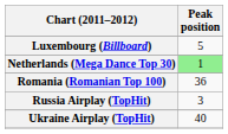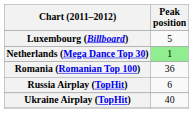 <table class="wikitable sortable plainrowheaders">
 <tr>
 <th scope="col">Chart (2011–2012)</th>
 <th scope="col">Peak<br>position</th>
 </tr>
 <tr>
 </tr>
 <tr>
 </tr>
 <tr>
 </tr>
 <tr>
 </tr>
 <tr>
 </tr>
 <tr>
 </tr>
 <tr>
 </tr>
 <tr>
 </tr>
 <tr>
 </tr>
 <tr>
 </tr>
 <tr>
 </tr>
 <tr>
 </tr>
 <tr>
 </tr>
 <tr>
 </tr>
 <tr>
 </tr>
 <tr>
 <th scope="row">Luxembourg (<em><a href='#'>Billboard</a></em>)</th>
 <td style="text-align:center;">5</td>
 </tr>
 <tr>
 </tr>
 <tr>
 <th scope="row">Netherlands (<a href='#'>Mega Dance Top 30</a>)</th>
 <td align=center style="background: lightgreen;">1</td>
 </tr>
 <tr>
 </tr>
 <tr>
 </tr>
 <tr>
 </tr>
 <tr>
 </tr>
 <tr>
 <th scope="row">Romania (<a href='#'>Romanian Top 100</a>)</th>
 <td style="text-align:center;">36</td>
 </tr>
 <tr>
 <th scope="row">Russia Airplay (<a href='#'>TopHit</a>)</th>
-<td style="text-align:center;">3</td>
+<td style="text-align:center;">6</td>
 </tr>
 <tr>
 </tr>
 <tr>
 </tr>
 <tr>
 </tr>
 <tr>
 </tr>
 <tr>
 </tr>
 <tr>
 <th scope="row">Ukraine Airplay (<a href='#'>TopHit</a>)</th>
 <td style="text-align:center;">40</td>
 </tr>
 <tr>
 </tr>
 <tr>
 </tr>
 <tr>
 </tr>
 <tr>
 </tr>
 <tr>
 </tr>
 </table>
